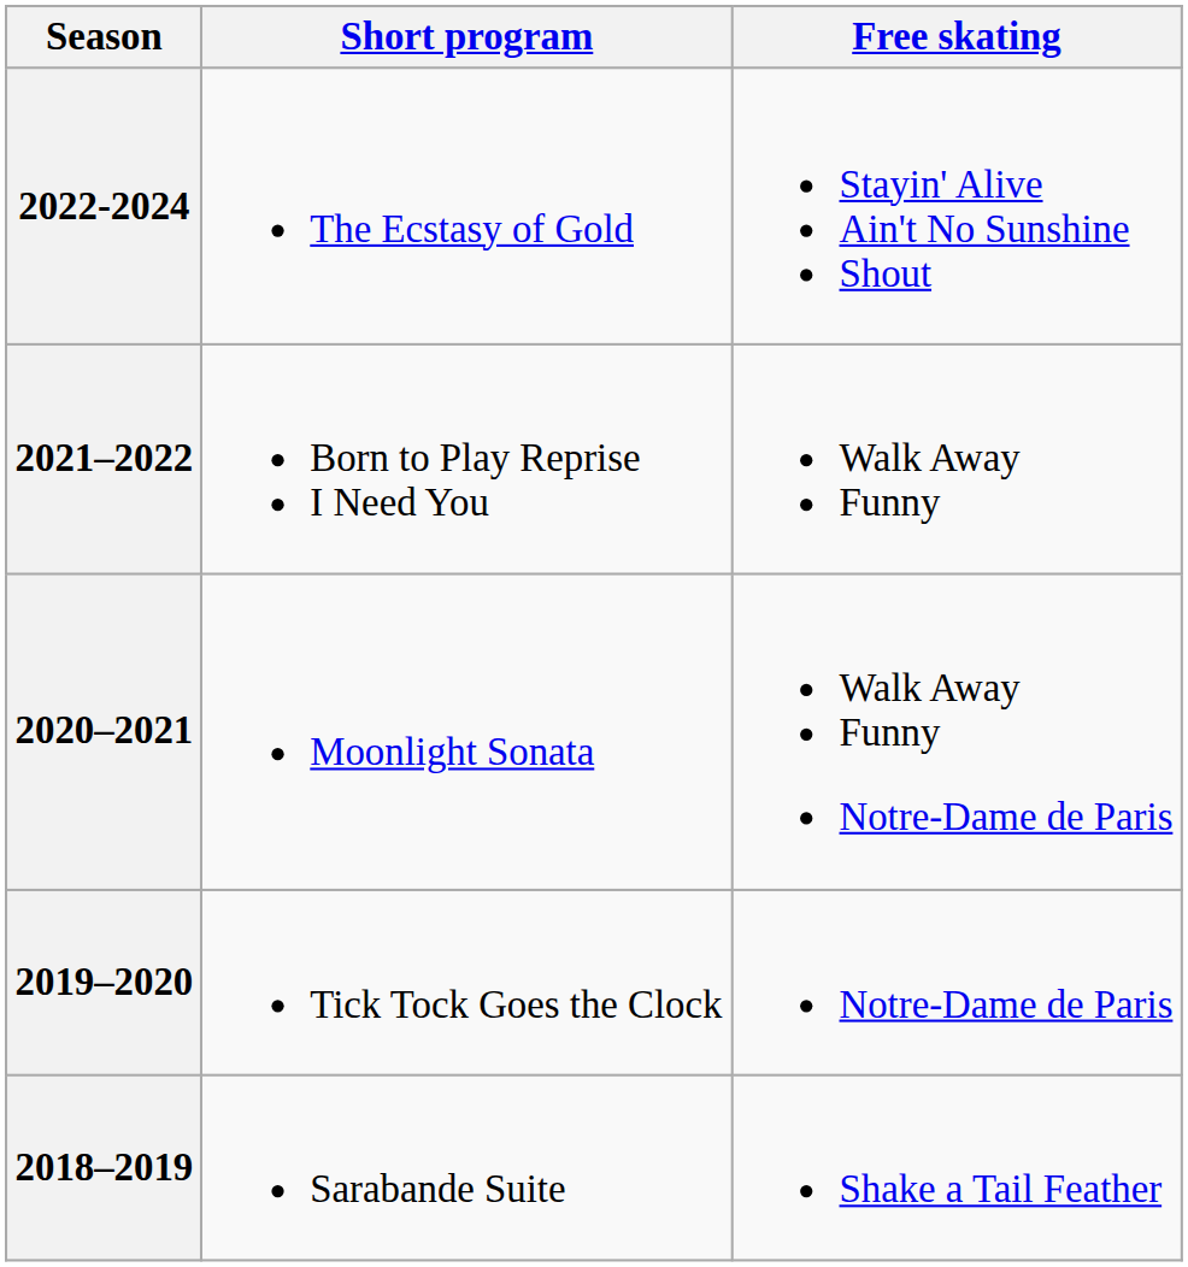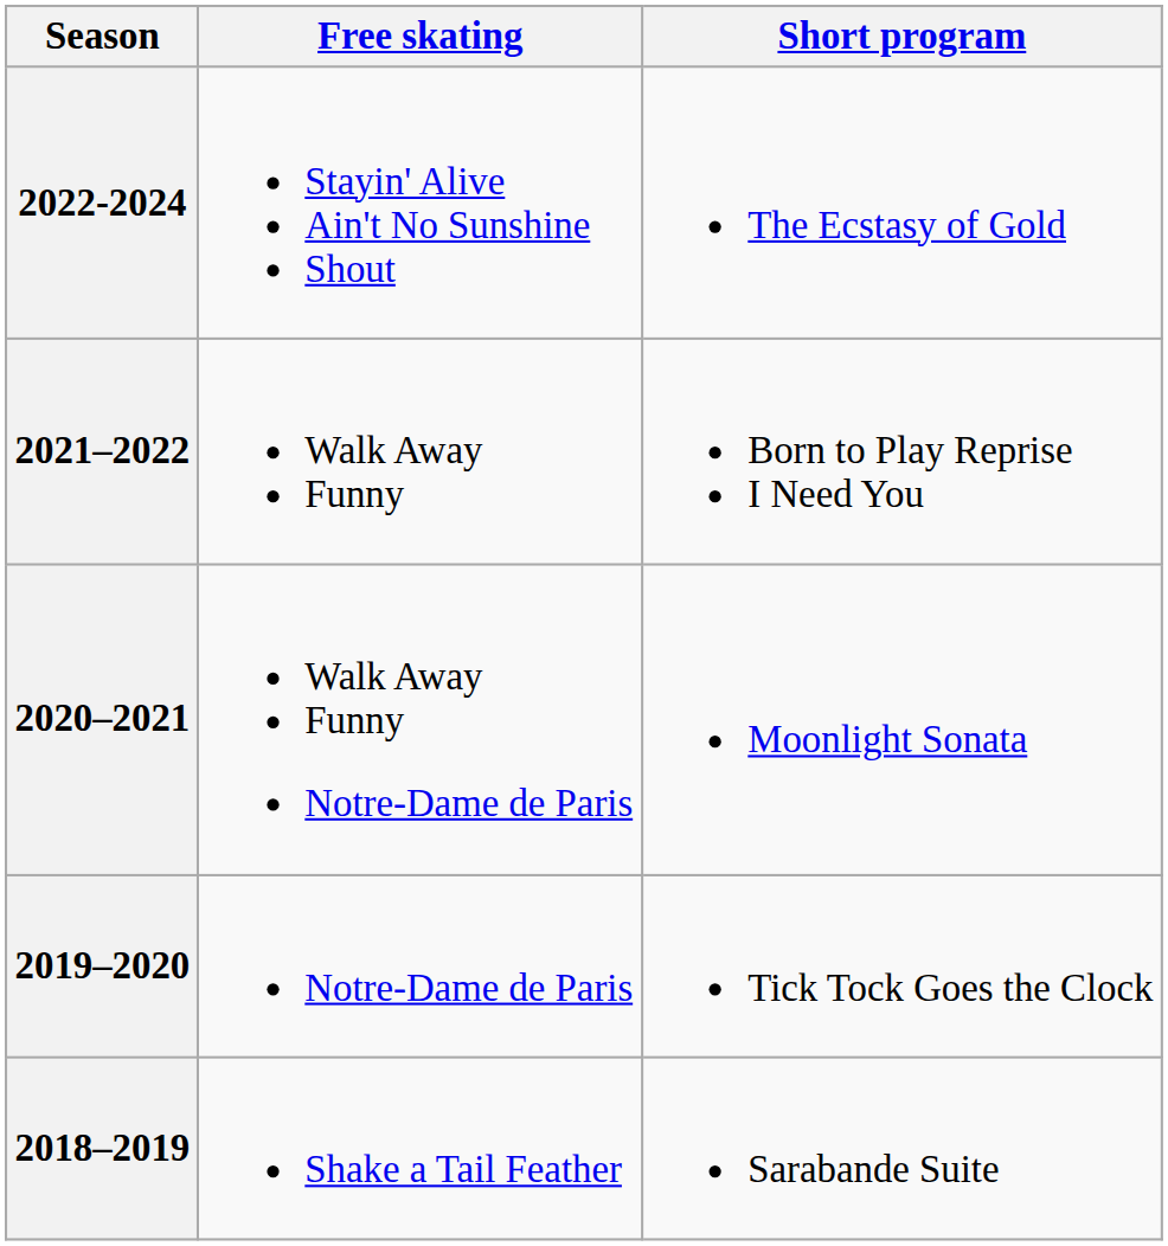 <table class="wikitable">
 <tr>
 <th>Season</th>
+<th><a href='#'>Free skating</a></th>
 <th><a href='#'>Short program</a></th>
-<th><a href='#'>Free skating</a></th>
 </tr>
 <tr>
 <th>2022-2024</th>
+<td><br><ul><li><a href='#'>Stayin' Alive</a><br></li><li><a href='#'>Ain't No Sunshine</a><br></li><li><a href='#'>Shout</a><br></li></ul></td>
 <td><br><ul><li><a href='#'>The Ecstasy of Gold</a> <br></li></ul></td>
-<td><br><ul><li><a href='#'>Stayin' Alive</a><br></li><li><a href='#'>Ain't No Sunshine</a><br></li><li><a href='#'>Shout</a><br></li></ul></td>
 </tr>
 <tr>
 <th>2021–2022<br></th>
+<td><br><ul><li>Walk Away<br></li><li>Funny <br></li></ul></td>
 <td><br><ul><li>Born to Play Reprise</li><li>I Need You <br></li></ul></td>
-<td><br><ul><li>Walk Away<br></li><li>Funny <br></li></ul></td>
 </tr>
 <tr>
 <th>2020–2021<br></th>
+<td><br><ul><li>Walk Away<br></li><li>Funny <br></li></ul><ul><li><a href='#'>Notre-Dame de Paris</a><br></li></ul></td>
 <td><br><ul><li><a href='#'>Moonlight Sonata</a><br></li></ul></td>
-<td><br><ul><li>Walk Away<br></li><li>Funny <br></li></ul><ul><li><a href='#'>Notre-Dame de Paris</a><br></li></ul></td>
 </tr>
 <tr>
 <th>2019–2020<br></th>
+<td><br><ul><li><a href='#'>Notre-Dame de Paris</a><br></li></ul></td>
 <td><br><ul><li>Tick Tock Goes the Clock<br></li></ul></td>
-<td><br><ul><li><a href='#'>Notre-Dame de Paris</a><br></li></ul></td>
 </tr>
 <tr>
 <th>2018–2019</th>
+<td><br><ul><li><a href='#'>Shake a Tail Feather</a><br></li></ul></td>
 <td><br><ul><li>Sarabande Suite<br></li></ul></td>
-<td><br><ul><li><a href='#'>Shake a Tail Feather</a><br></li></ul></td>
 </tr>
 </table>
